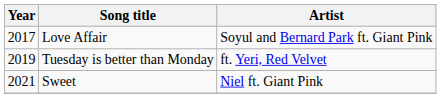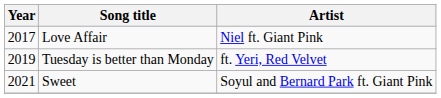 <table class="wikitable">
 <tr style="background:#b0c4de; text-align:center;">
 <th>Year</th>
 <th>Song title</th>
 <th>Artist</th>
 </tr>
 <tr>
 <td>2017</td>
 <td>Love Affair</td>
-<td>Soyul and <a href='#'>Bernard Park</a> ft. Giant Pink</td>
+<td><a href='#'>Niel</a> ft. Giant Pink</td>
 </tr>
 <tr>
 <td>2019</td>
 <td>Tuesday is better than Monday</td>
 <td>ft. <a href='#'>Yeri, Red Velvet</a></td>
 </tr>
 <tr>
 <td>2021</td>
 <td>Sweet</td>
-<td><a href='#'>Niel</a> ft. Giant Pink</td>
+<td>Soyul and <a href='#'>Bernard Park</a> ft. Giant Pink</td>
 </tr>
 <tr>
 </tr>
 </table>
